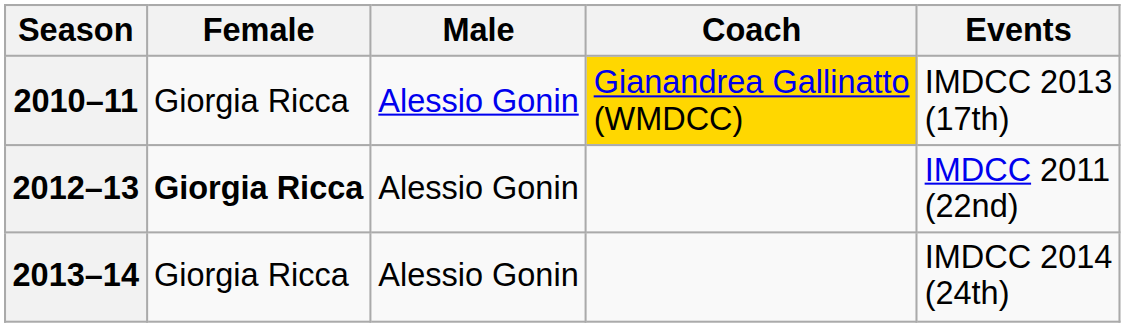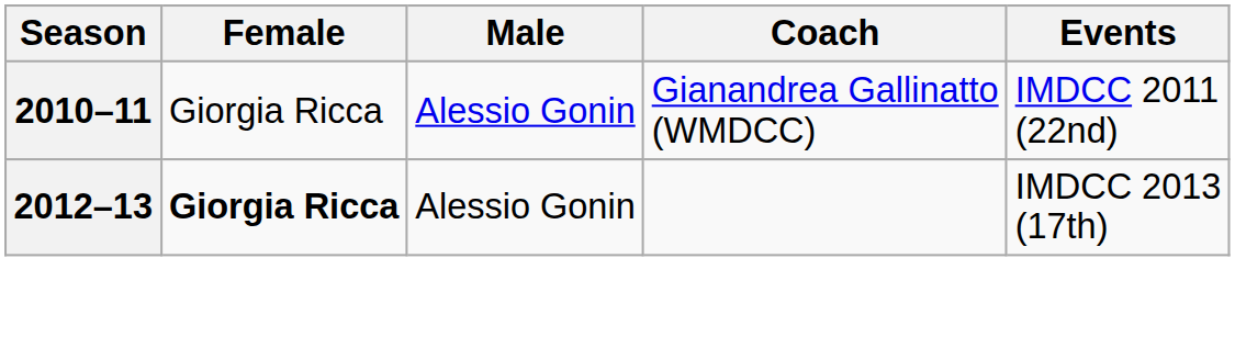 <table class="wikitable">
 <tr>
 <th scope="col">Season</th>
 <th scope="col">Female</th>
 <th scope="col">Male</th>
 <th scope="col">Coach</th>
 <th scope="col">Events</th>
 </tr>
 <tr>
 <th scope="row">2010–11</th>
 <td>Giorgia Ricca</td>
 <td><a href='#'>Alessio Gonin</a></td>
-<td style="background: gold;"><a href='#'>Gianandrea Gallinatto</a><br>(WMDCC)</td>
-<td>IMDCC 2013 <br> (17th)</td>
+<td><a href='#'>Gianandrea Gallinatto</a><br>(WMDCC)</td>
+<td><a href='#'>IMDCC</a> 2011 <br> (22nd)</td>
 </tr>
 <tr>
 <th scope="row">2012–13</th>
 <td><strong>Giorgia Ricca</strong></td>
 <td>Alessio Gonin</td>
 <td></td>
-<td><a href='#'>IMDCC</a> 2011 <br> (22nd)</td>
-</tr>
-<tr>
-<th scope="row">2013–14</th>
-<td>Giorgia Ricca</td>
-<td>Alessio Gonin</td>
-<td></td>
-<td>IMDCC 2014 <br> (24th)</td>
+<td>IMDCC 2013 <br> (17th)</td>
 </tr>
 </table>
